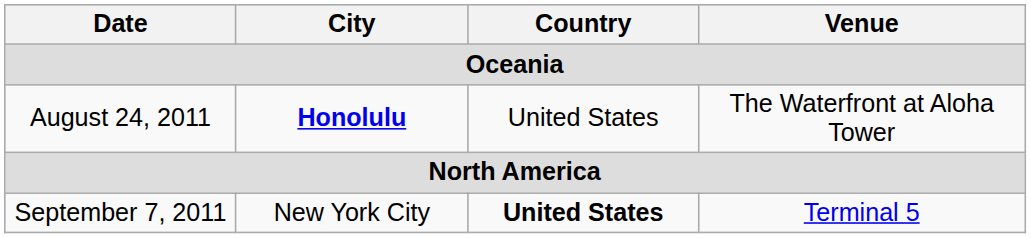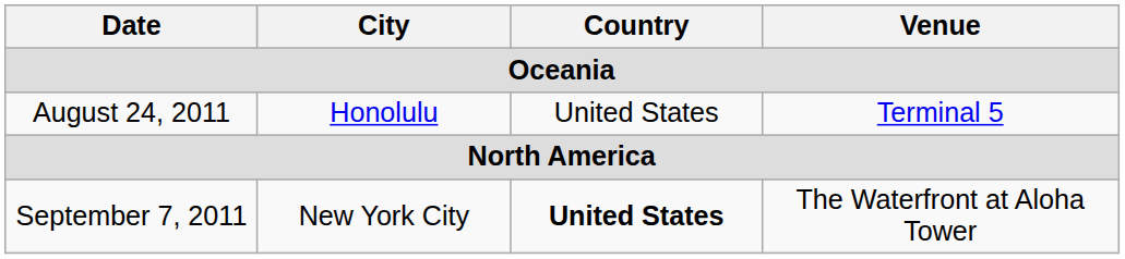 <table class="wikitable" style="text-align:center;">
 <tr>
 <th style="width:140px;">Date</th>
 <th style="width:140px;">City</th>
 <th style="width:140px;">Country</th>
 <th style="width:200px;">Venue</th>
 </tr>
 <tr style="background:#ddd;">
 <td colspan="4"><strong>Oceania</strong></td>
 </tr>
 <tr>
 <td>August 24, 2011</td>
-<td><strong><a href='#'>Honolulu</a></strong></td>
+<td><a href='#'>Honolulu</a></td>
 <td>United States</td>
-<td>The Waterfront at Aloha Tower</td>
+<td><a href='#'>Terminal 5</a> </td>
 </tr>
 <tr style="background:#ddd;">
 <td colspan="4"><strong>North America</strong></td>
 </tr>
 <tr>
 <td>September 7, 2011</td>
 <td>New York City</td>
 <td><strong>United States</strong></td>
-<td><a href='#'>Terminal 5</a> </td>
+<td>The Waterfront at Aloha Tower</td>
 </tr>
 </table>
